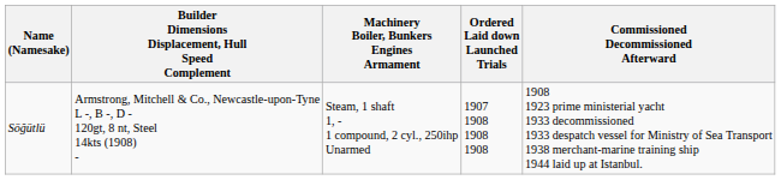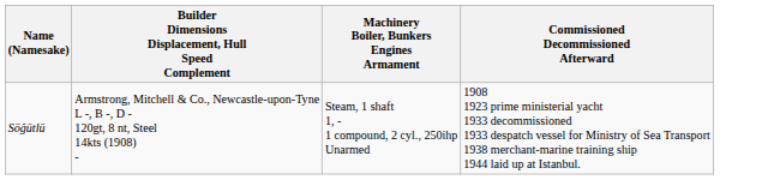 <table class="wikitable" style="font-size:90%;">
 <tr bgcolor="#e6e9ff">
 <th>Name<br>(Namesake)</th>
 <th>Builder<br>Dimensions<br>Displacement, Hull<br>Speed<br>Complement</th>
 <th>Machinery<br>Boiler, Bunkers<br>Engines<br>Armament</th>
-<th>Ordered<br>Laid down<br>Launched<br>Trials</th>
 <th>Commissioned<br>Decommissioned<br>Afterward</th>
 </tr>
 <tr ---->
 <td><em>Söğütlü</em></td>
 <td> Armstrong, Mitchell & Co., Newcastle-upon-Tyne<br>L -, B -, D -<br>120gt, 8 nt, Steel<br>14kts (1908)<br>-</td>
 <td>Steam, 1 shaft<br>1, -<br>1 compound, 2 cyl., 250ihp<br>Unarmed</td>
-<td>1907<br>1908<br>1908<br>1908</td>
 <td>1908<br>1923 prime ministerial yacht<br>1933 decommissioned<br>1933 despatch vessel for Ministry of Sea Transport<br>1938 merchant-marine training ship<br>1944 laid up at Istanbul.</td>
 </tr>
 </table>
